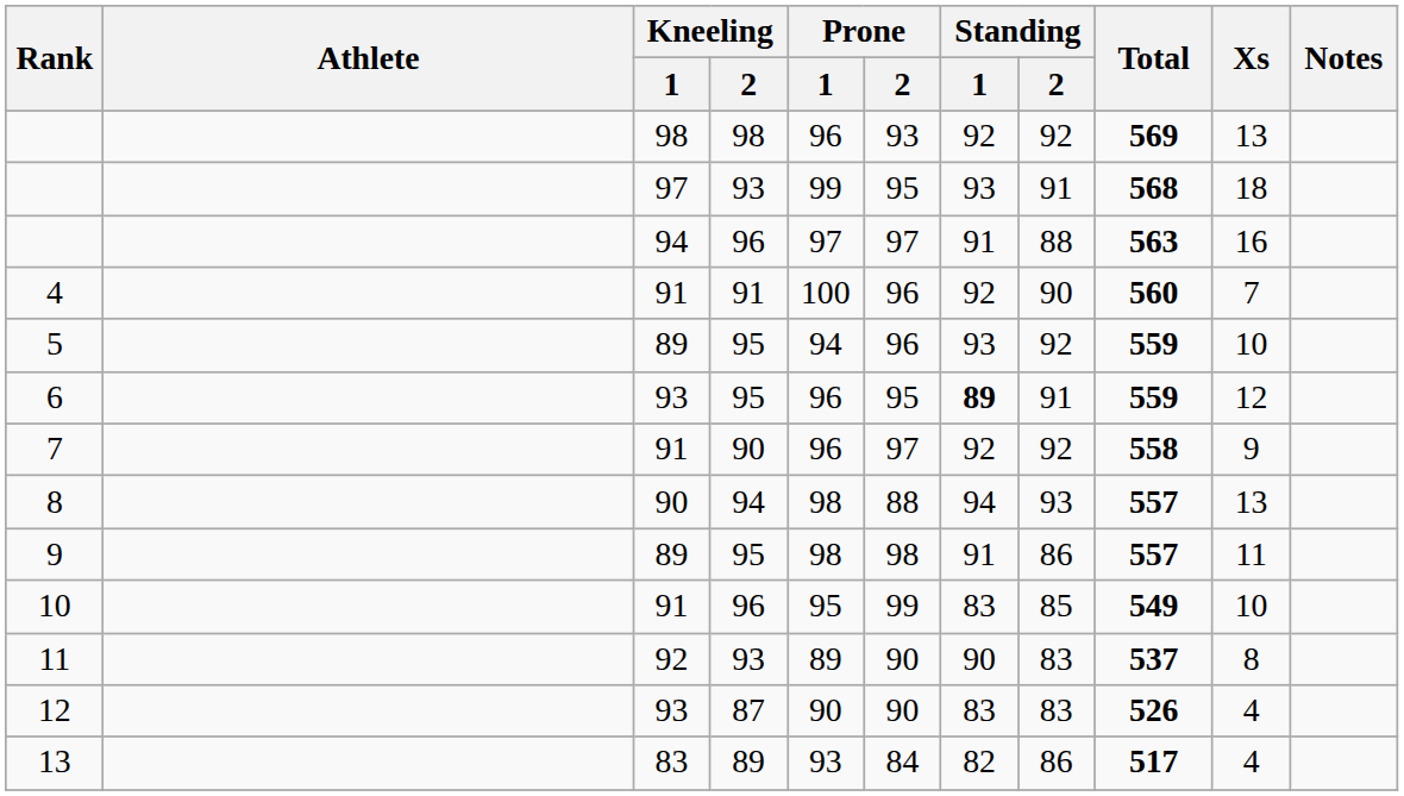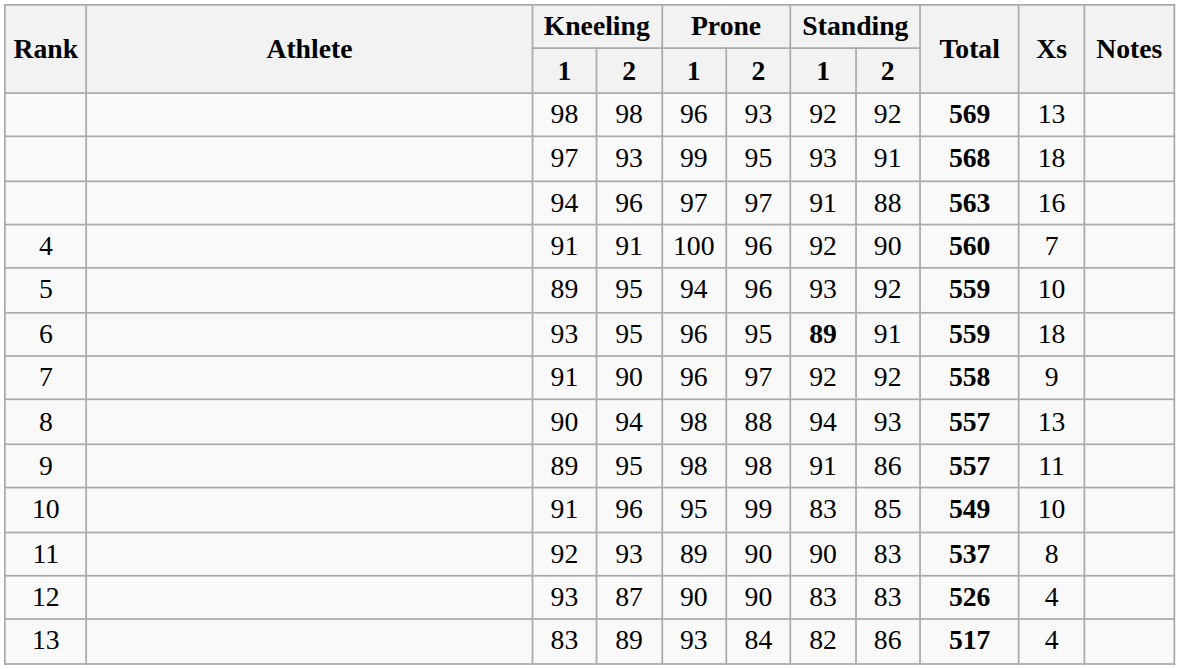 <table class="wikitable" style="text-align:center">
 <tr>
 <th rowspan=2 width=40>Rank</th>
 <th rowspan=2 width=250>Athlete</th>
 <th colspan=2>Kneeling</th>
 <th colspan=2>Prone</th>
 <th colspan=2>Standing</th>
 <th rowspan=2 width=50>Total</th>
 <th rowspan=2 width=30>Xs</th>
 <th rowspan=2 width=45>Notes</th>
 </tr>
 <tr>
 <th width=30>1</th>
 <th width=30>2</th>
 <th width=30>1</th>
 <th width=30>2</th>
 <th width=30>1</th>
 <th width=30>2</th>
 </tr>
 <tr>
 <td></td>
 <td align=left></td>
 <td>98</td>
 <td>98</td>
 <td>96</td>
 <td>93</td>
 <td>92</td>
 <td>92</td>
 <td><strong>569</strong></td>
 <td>13</td>
 <td></td>
 </tr>
 <tr>
 <td></td>
 <td align=left></td>
 <td>97</td>
 <td>93</td>
 <td>99</td>
 <td>95</td>
 <td>93</td>
 <td>91</td>
 <td><strong>568</strong></td>
 <td>18</td>
 <td></td>
 </tr>
 <tr>
 <td></td>
 <td align=left></td>
 <td>94</td>
 <td>96</td>
 <td>97</td>
 <td>97</td>
 <td>91</td>
 <td>88</td>
 <td><strong>563</strong></td>
 <td>16</td>
 <td></td>
 </tr>
 <tr>
 <td>4</td>
 <td align=left></td>
 <td>91</td>
 <td>91</td>
 <td>100</td>
 <td>96</td>
 <td>92</td>
 <td>90</td>
 <td><strong>560</strong></td>
 <td>7</td>
 <td></td>
 </tr>
 <tr>
 <td>5</td>
 <td align=left></td>
 <td>89</td>
 <td>95</td>
 <td>94</td>
 <td>96</td>
 <td>93</td>
 <td>92</td>
 <td><strong>559</strong></td>
 <td>10</td>
 <td></td>
 </tr>
 <tr>
 <td>6</td>
 <td align=left></td>
 <td>93</td>
 <td>95</td>
 <td>96</td>
 <td>95</td>
 <td><strong>89</strong></td>
 <td>91</td>
 <td><strong>559</strong></td>
-<td>12</td>
+<td>18</td>
 <td></td>
 </tr>
 <tr>
 <td>7</td>
 <td align=left></td>
 <td>91</td>
 <td>90</td>
 <td>96</td>
 <td>97</td>
 <td>92</td>
 <td>92</td>
 <td><strong>558</strong></td>
 <td>9</td>
 <td></td>
 </tr>
 <tr>
 <td>8</td>
 <td align=left></td>
 <td>90</td>
 <td>94</td>
 <td>98</td>
 <td>88</td>
 <td>94</td>
 <td>93</td>
 <td><strong>557</strong></td>
 <td>13</td>
 <td></td>
 </tr>
 <tr>
 <td>9</td>
 <td align=left></td>
 <td>89</td>
 <td>95</td>
 <td>98</td>
 <td>98</td>
 <td>91</td>
 <td>86</td>
 <td><strong>557</strong></td>
 <td>11</td>
 <td></td>
 </tr>
 <tr>
 <td>10</td>
 <td align=left></td>
 <td>91</td>
 <td>96</td>
 <td>95</td>
 <td>99</td>
 <td>83</td>
 <td>85</td>
 <td><strong>549</strong></td>
 <td>10</td>
 <td></td>
 </tr>
 <tr>
 <td>11</td>
 <td align=left></td>
 <td>92</td>
 <td>93</td>
 <td>89</td>
 <td>90</td>
 <td>90</td>
 <td>83</td>
 <td><strong>537</strong></td>
 <td>8</td>
 <td></td>
 </tr>
 <tr>
 <td>12</td>
 <td align=left></td>
 <td>93</td>
 <td>87</td>
 <td>90</td>
 <td>90</td>
 <td>83</td>
 <td>83</td>
 <td><strong>526</strong></td>
 <td>4</td>
 <td></td>
 </tr>
 <tr>
 <td>13</td>
 <td align=left></td>
 <td>83</td>
 <td>89</td>
 <td>93</td>
 <td>84</td>
 <td>82</td>
 <td>86</td>
 <td><strong>517</strong></td>
 <td>4</td>
 <td></td>
 </tr>
 </table>
